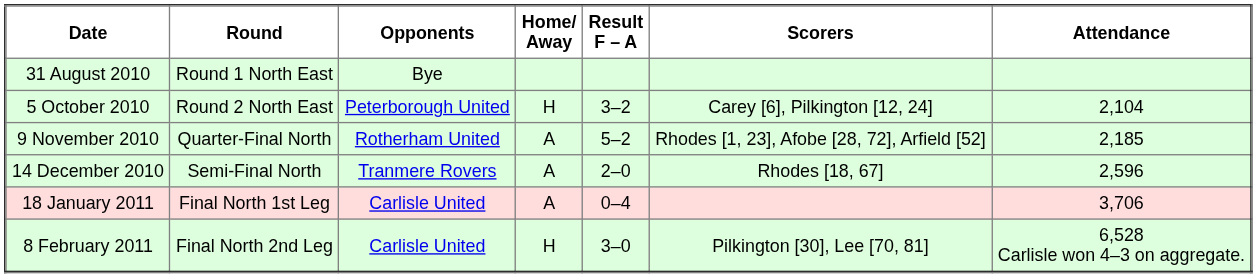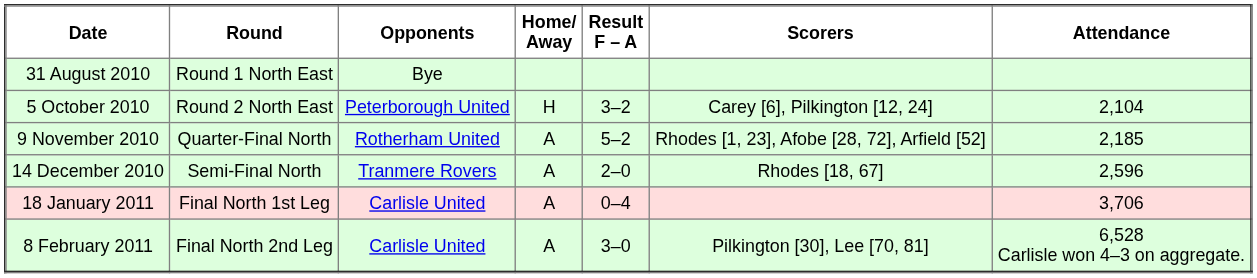 <table border="2" cellpadding="4" style="border-collapse:collapse; text-align:center; font-size:smaller;">
 <tr>
 <th><strong>Date</strong></th>
 <th><strong>Round</strong></th>
 <th><strong>Opponents</strong></th>
 <th><strong>Home/<br>Away</strong></th>
 <th><strong>Result<br>F – A</strong></th>
 <th><strong>Scorers</strong></th>
 <th><strong>Attendance</strong></th>
 </tr>
 <tr bgcolor="#ddffdd">
 <td>31 August 2010</td>
 <td>Round 1 North East</td>
 <td>Bye</td>
 <td></td>
 <td></td>
 <td></td>
 <td></td>
 </tr>
 <tr bgcolor="#ddffdd">
 <td>5 October 2010</td>
 <td>Round 2 North East</td>
 <td><a href='#'>Peterborough United</a></td>
 <td>H</td>
 <td>3–2</td>
 <td>Carey [6], Pilkington [12, 24]</td>
 <td>2,104</td>
 </tr>
 <tr bgcolor="#ddffdd">
 <td>9 November 2010</td>
 <td>Quarter-Final North</td>
 <td><a href='#'>Rotherham United</a></td>
 <td>A</td>
 <td>5–2</td>
 <td>Rhodes [1, 23], Afobe [28, 72], Arfield [52]</td>
 <td>2,185</td>
 </tr>
 <tr bgcolor="#ddffdd">
 <td>14 December 2010</td>
 <td>Semi-Final North</td>
 <td><a href='#'>Tranmere Rovers</a></td>
 <td>A</td>
 <td>2–0</td>
 <td>Rhodes [18, 67]</td>
 <td>2,596</td>
 </tr>
 <tr bgcolor="#ffdddd">
 <td>18 January 2011</td>
 <td>Final North 1st Leg</td>
 <td><a href='#'>Carlisle United</a></td>
 <td>A</td>
 <td>0–4</td>
 <td></td>
 <td>3,706</td>
 </tr>
 <tr bgcolor="#ddffdd">
 <td>8 February 2011</td>
 <td>Final North 2nd Leg</td>
 <td><a href='#'>Carlisle United</a></td>
-<td>H</td>
+<td>A</td>
 <td>3–0</td>
 <td>Pilkington [30], Lee [70, 81]</td>
 <td>6,528<br>Carlisle won 4–3 on aggregate.</td>
 </tr>
 </table>
